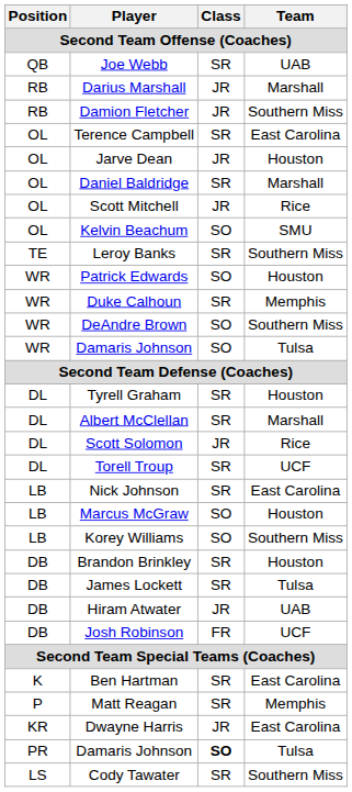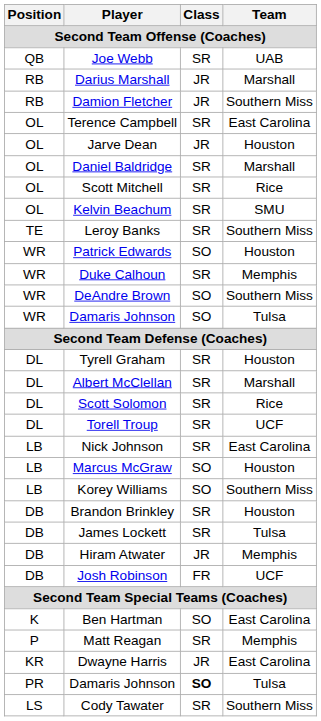 <table class="wikitable sortable">
 <tr>
 <th>Position</th>
 <th>Player</th>
 <th>Class</th>
 <th>Team</th>
 </tr>
 <tr>
 <td colspan="4" style="text-align:center; background:#ddd;"><strong>Second Team Offense (Coaches)</strong></td>
 </tr>
 <tr style="text-align:center;">
 <td style="background:white">QB</td>
 <td style="background:white"><a href='#'>Joe Webb</a></td>
 <td style="background:white">SR</td>
 <td style="background:white">UAB</td>
 </tr>
 <tr style="text-align:center;">
 <td style="background:white">RB</td>
 <td style="background:white"><a href='#'>Darius Marshall</a></td>
 <td style="background:white">JR</td>
 <td style="background:white">Marshall</td>
 </tr>
 <tr style="text-align:center;">
 <td style="background:white">RB</td>
 <td style="background:white"><a href='#'>Damion Fletcher</a></td>
 <td style="background:white">JR</td>
 <td style="background:white">Southern Miss</td>
 </tr>
 <tr style="text-align:center;">
 <td style="background:white">OL</td>
 <td style="background:white">Terence Campbell</td>
 <td style="background:white">SR</td>
 <td style="background:white">East Carolina</td>
 </tr>
 <tr style="text-align:center;">
 <td style="background:white">OL</td>
 <td style="background:white">Jarve Dean</td>
 <td style="background:white">JR</td>
 <td style="background:white">Houston</td>
 </tr>
 <tr style="text-align:center;">
 <td style="background:white">OL</td>
 <td style="background:white"><a href='#'>Daniel Baldridge</a></td>
 <td style="background:white">SR</td>
 <td style="background:white">Marshall</td>
 </tr>
 <tr style="text-align:center;">
 <td style="background:white">OL</td>
 <td style="background:white">Scott Mitchell</td>
-<td style="background:white">JR</td>
+<td style="background:white">SR</td>
 <td style="background:white">Rice</td>
 </tr>
 <tr style="text-align:center;">
 <td style="background:white">OL</td>
 <td style="background:white"><a href='#'>Kelvin Beachum</a></td>
-<td style="background:white">SO</td>
+<td style="background:white">SR</td>
 <td style="background:white">SMU</td>
 </tr>
 <tr style="text-align:center;">
 <td style="background:white">TE</td>
 <td style="background:white">Leroy Banks</td>
 <td style="background:white">SR</td>
 <td style="background:white">Southern Miss</td>
 </tr>
 <tr style="text-align:center;">
 <td style="background:white">WR</td>
 <td style="background:white"><a href='#'>Patrick Edwards</a></td>
 <td style="background:white">SO</td>
 <td style="background:white">Houston</td>
 </tr>
 <tr style="text-align:center;">
 <td style="background:white">WR</td>
 <td style="background:white"><a href='#'>Duke Calhoun</a></td>
 <td style="background:white">SR</td>
 <td style="background:white">Memphis</td>
 </tr>
 <tr style="text-align:center;">
 <td style="background:white">WR</td>
 <td style="background:white"><a href='#'>DeAndre Brown</a></td>
 <td style="background:white">SO</td>
 <td style="background:white">Southern Miss</td>
 </tr>
 <tr style="text-align:center;">
 <td style="background:white">WR</td>
 <td style="background:white"><a href='#'>Damaris Johnson</a></td>
 <td style="background:white">SO</td>
 <td style="background:white">Tulsa</td>
 </tr>
 <tr>
 <td colspan="4" style="text-align:center; background:#ddd;"><strong>Second Team Defense (Coaches)</strong></td>
 </tr>
 <tr style="text-align:center;">
 <td style="background:white">DL</td>
 <td style="background:white">Tyrell Graham</td>
 <td style="background:white">SR</td>
 <td style="background:white">Houston</td>
 </tr>
 <tr style="text-align:center;">
 <td style="background:white">DL</td>
 <td style="background:white"><a href='#'>Albert McClellan</a></td>
 <td style="background:white">SR</td>
 <td style="background:white">Marshall</td>
 </tr>
 <tr style="text-align:center;">
 <td style="background:white">DL</td>
 <td style="background:white"><a href='#'>Scott Solomon</a></td>
-<td style="background:white">JR</td>
+<td style="background:white">SR</td>
 <td style="background:white">Rice</td>
 </tr>
 <tr style="text-align:center;">
 <td style="background:white">DL</td>
 <td style="background:white"><a href='#'>Torell Troup</a></td>
 <td style="background:white">SR</td>
 <td style="background:white">UCF</td>
 </tr>
 <tr style="text-align:center;">
 <td style="background:white">LB</td>
 <td style="background:white">Nick Johnson</td>
 <td style="background:white">SR</td>
 <td style="background:white">East Carolina</td>
 </tr>
 <tr style="text-align:center;">
 <td style="background:white">LB</td>
 <td style="background:white"><a href='#'>Marcus McGraw</a></td>
 <td style="background:white">SO</td>
 <td style="background:white">Houston</td>
 </tr>
 <tr style="text-align:center;">
 <td style="background:white">LB</td>
 <td style="background:white">Korey Williams</td>
 <td style="background:white">SO</td>
 <td style="background:white">Southern Miss</td>
 </tr>
 <tr style="text-align:center;">
 <td style="background:white">DB</td>
 <td style="background:white">Brandon Brinkley</td>
 <td style="background:white">SR</td>
 <td style="background:white">Houston</td>
 </tr>
 <tr style="text-align:center;">
 <td style="background:white">DB</td>
 <td style="background:white">James Lockett</td>
 <td style="background:white">SR</td>
 <td style="background:white">Tulsa</td>
 </tr>
 <tr style="text-align:center;">
 <td style="background:white">DB</td>
 <td style="background:white">Hiram Atwater</td>
 <td style="background:white">JR</td>
-<td style="background:white">UAB</td>
+<td style="background:white">Memphis</td>
 </tr>
 <tr style="text-align:center;">
 <td style="background:white">DB</td>
 <td style="background:white"><a href='#'>Josh Robinson</a></td>
 <td style="background:white">FR</td>
 <td style="background:white">UCF</td>
 </tr>
 <tr>
 <td colspan="4" style="text-align:center; background:#ddd;"><strong>Second Team Special Teams (Coaches)</strong></td>
 </tr>
 <tr style="text-align:center;">
 <td style="background:white">K</td>
 <td style="background:white">Ben Hartman</td>
-<td style="background:white">SR</td>
+<td style="background:white">SO</td>
 <td style="background:white">East Carolina</td>
 </tr>
 <tr style="text-align:center;">
 <td style="background:white">P</td>
 <td style="background:white">Matt Reagan</td>
 <td style="background:white">SR</td>
 <td style="background:white">Memphis</td>
 </tr>
 <tr style="text-align:center;">
 <td style="background:white">KR</td>
 <td style="background:white">Dwayne Harris</td>
 <td style="background:white">JR</td>
 <td style="background:white">East Carolina</td>
 </tr>
 <tr style="text-align:center;">
 <td style="background:white">PR</td>
 <td style="background:white">Damaris Johnson</td>
 <td style="background:white"><strong>SO</strong></td>
 <td style="background:white">Tulsa</td>
 </tr>
 <tr style="text-align:center;">
 <td style="background:white">LS</td>
 <td style="background:white">Cody Tawater</td>
 <td style="background:white">SR</td>
 <td style="background:white">Southern Miss</td>
 </tr>
 </table>
